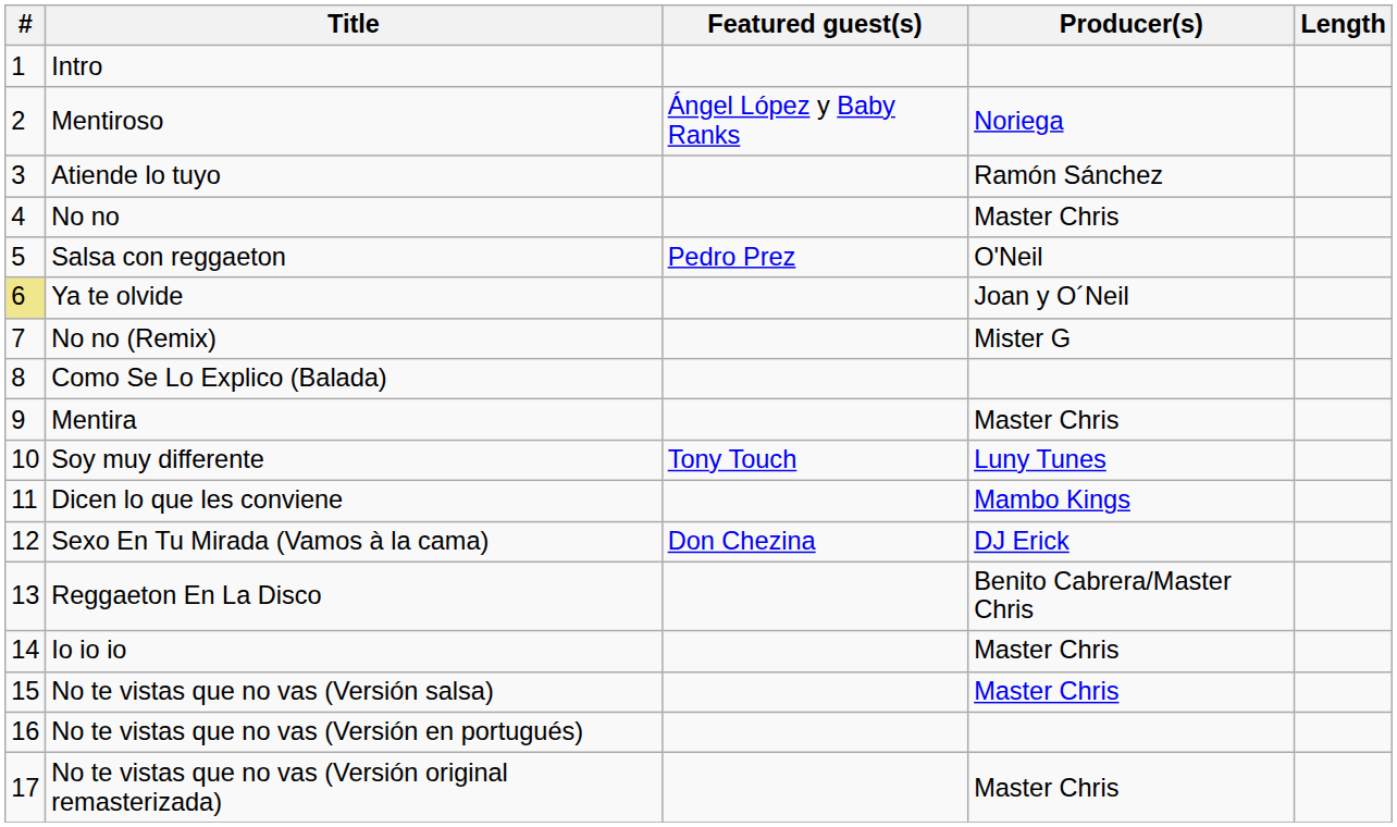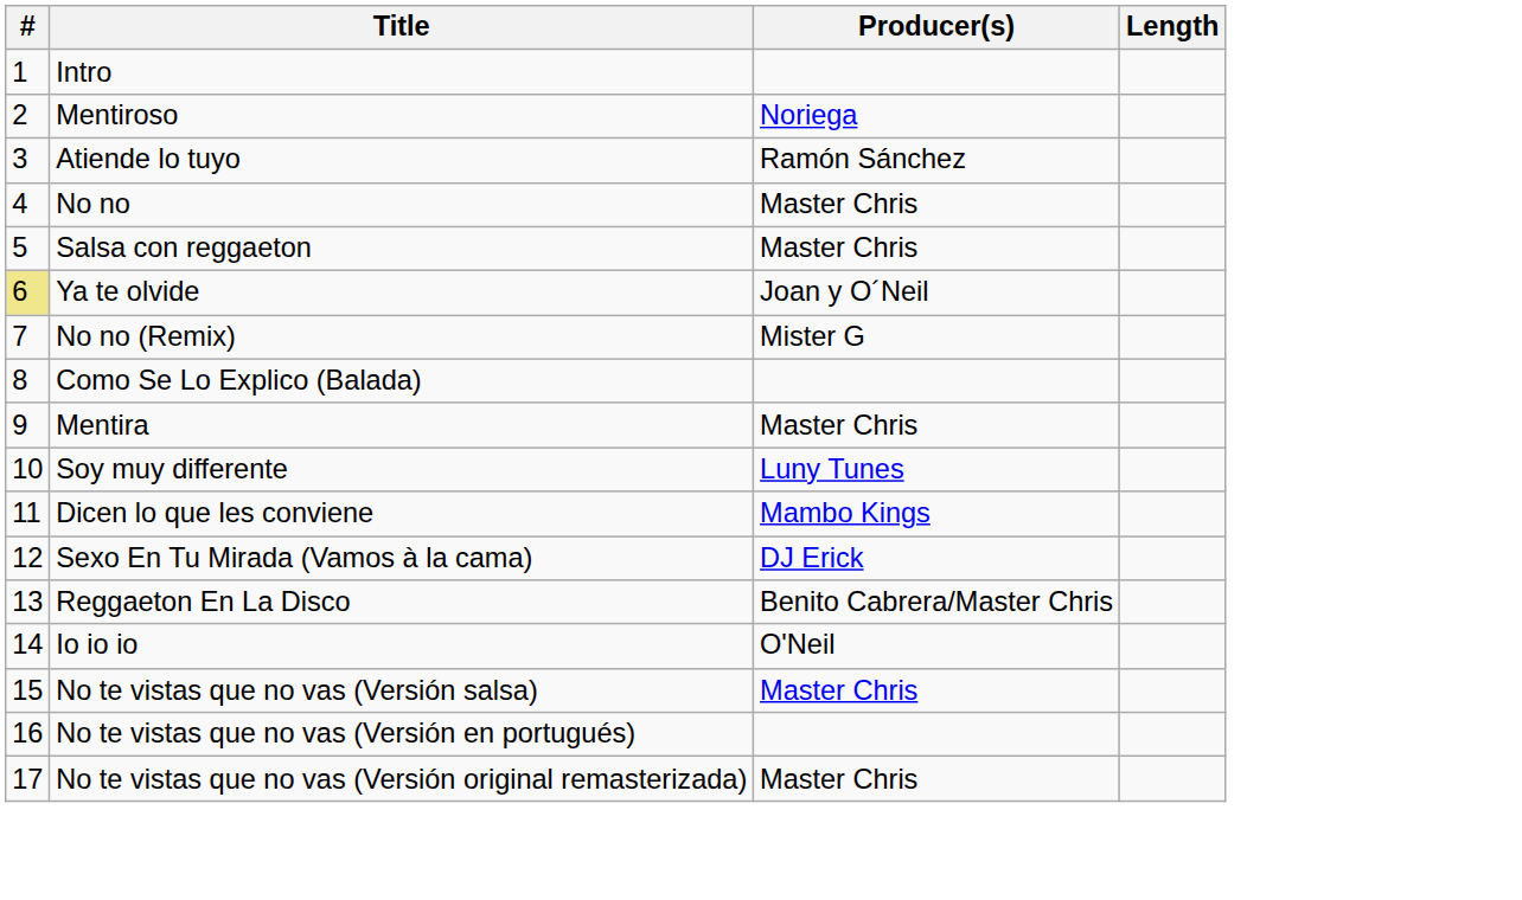 <table class="wikitable">
 <tr>
 <th style="text-align:center;">#</th>
 <th style="text-align:center;">Title</th>
-<th style="text-align:center;">Featured guest(s)</th>
 <th style="text-align:center;">Producer(s)</th>
 <th style="text-align:center;">Length</th>
 </tr>
 <tr>
 <td>1</td>
 <td>Intro</td>
 <td></td>
 <td></td>
-<td></td>
 </tr>
 <tr>
 <td>2</td>
 <td>Mentiroso</td>
-<td><a href='#'>Ángel López</a> y <a href='#'>Baby Ranks</a></td>
 <td><a href='#'>Noriega</a></td>
 <td></td>
 </tr>
 <tr>
 <td>3</td>
 <td>Atiende lo tuyo</td>
-<td></td>
 <td>Ramón Sánchez</td>
 <td></td>
 </tr>
 <tr>
 <td>4</td>
 <td>No no</td>
-<td></td>
 <td>Master Chris</td>
 <td></td>
 </tr>
 <tr>
 <td>5</td>
 <td>Salsa con reggaeton</td>
-<td><a href='#'>Pedro Prez</a></td>
-<td>O'Neil</td>
+<td>Master Chris</td>
 <td></td>
 </tr>
 <tr>
 <td style="background: khaki;">6</td>
 <td>Ya te olvide</td>
-<td></td>
 <td>Joan y O´Neil</td>
 <td></td>
 </tr>
 <tr>
 <td>7</td>
 <td>No no (Remix)</td>
-<td></td>
 <td>Mister G</td>
 <td></td>
 </tr>
 <tr>
 <td>8</td>
 <td>Como Se Lo Explico (Balada)</td>
 <td></td>
 <td></td>
-<td></td>
 </tr>
 <tr>
 <td>9</td>
 <td>Mentira</td>
-<td></td>
 <td>Master Chris</td>
 <td></td>
 </tr>
 <tr>
 <td>10</td>
 <td>Soy muy differente</td>
-<td><a href='#'>Tony Touch</a></td>
 <td><a href='#'>Luny Tunes</a></td>
 <td></td>
 </tr>
 <tr>
 <td>11</td>
 <td>Dicen lo que les conviene</td>
-<td></td>
 <td><a href='#'>Mambo Kings</a></td>
 <td></td>
 </tr>
 <tr>
 <td>12</td>
 <td>Sexo En Tu Mirada (Vamos à la cama)</td>
-<td><a href='#'>Don Chezina</a></td>
 <td><a href='#'>DJ Erick</a></td>
 <td></td>
 </tr>
 <tr>
 <td>13</td>
 <td>Reggaeton En La Disco</td>
-<td></td>
 <td>Benito Cabrera/Master Chris</td>
 <td></td>
 </tr>
 <tr>
 <td>14</td>
 <td>Io io io</td>
-<td></td>
-<td>Master Chris</td>
+<td>O'Neil</td>
 <td></td>
 </tr>
 <tr>
 <td>15</td>
 <td>No te vistas que no vas (Versión salsa)</td>
-<td></td>
 <td><a href='#'>Master Chris</a></td>
 <td></td>
 </tr>
 <tr>
 <td>16</td>
 <td>No te vistas que no vas (Versión en portugués)</td>
 <td></td>
 <td></td>
-<td></td>
 </tr>
 <tr>
 <td>17</td>
 <td>No te vistas que no vas (Versión original remasterizada)</td>
-<td></td>
 <td>Master Chris</td>
 <td></td>
 </tr>
 </table>
